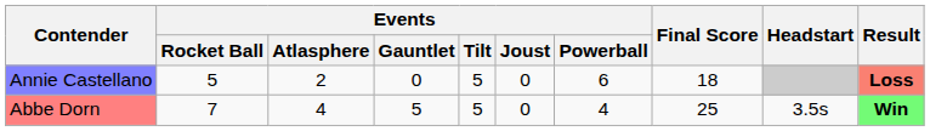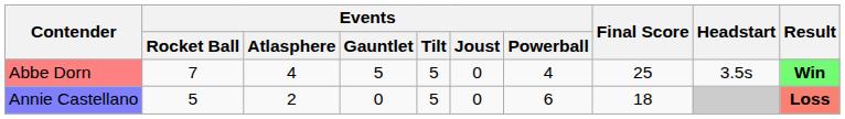 <table class="wikitable" style="text-align:center;">
 <tr>
 <th rowspan=2>Contender</th>
 <th colspan=6>Events</th>
 <th rowspan=2>Final Score</th>
 <th rowspan=2>Headstart</th>
 <th rowspan=2>Result</th>
 </tr>
 <tr>
 <th>Rocket Ball</th>
 <th>Atlasphere</th>
 <th>Gauntlet</th>
 <th>Tilt</th>
 <th>Joust</th>
 <th>Powerball</th>
 </tr>
 <tr>
+<td bgcolor=#ff8080 style="text-align:left;">Abbe Dorn</td>
+<td>7</td>
+<td>4</td>
+<td>5</td>
+<td>5</td>
+<td>0</td>
+<td>4</td>
+<td>25</td>
+<td>3.5s</td>
+<td style="text-align:center; background:#73fb76;"><strong>Win</strong></td>
+</tr>
+<tr>
 <td bgcolor=#8080ff style="text-align:left;">Annie Castellano</td>
 <td>5</td>
 <td>2</td>
 <td>0</td>
 <td>5</td>
 <td>0</td>
 <td>6</td>
 <td>18</td>
 <td style="background:#ccc"></td>
 <td style="text-align:center; background:salmon;"><strong>Loss</strong></td>
 </tr>
-<tr>
-<td bgcolor=#ff8080 style="text-align:left;">Abbe Dorn</td>
-<td>7</td>
-<td>4</td>
-<td>5</td>
-<td>5</td>
-<td>0</td>
-<td>4</td>
-<td>25</td>
-<td>3.5s</td>
-<td style="text-align:center; background:#73fb76;"><strong>Win</strong></td>
-</tr>
 </table>
